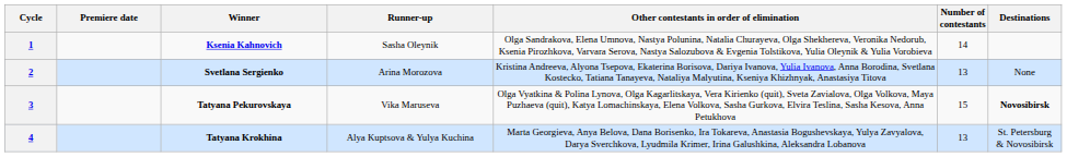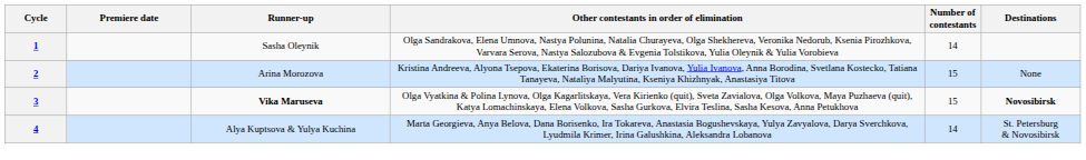 <table class="wikitable" style="font-size:90%; width:100%; text-align: center;">
 <tr>
 <th style="width:5%;">Cycle</th>
 <th style="width:10%;">Premiere date</th>
-<th width=16%>Winner</th>
 <th width=16%>Runner-up</th>
 <th style="width:43%;">Other contestants in order of elimination</th>
 <th style="width:3%;">Number of contestants</th>
 <th style="width:8%;">Destinations</th>
 </tr>
 <tr>
 <th><a href='#'>1</a></th>
 <td></td>
-<td><strong><a href='#'>Ksenia Kahnovich</a></strong></td>
 <td>Sasha Oleynik</td>
 <td>Olga Sandrakova, Elena Umnova, Nastya Polunina, Natalia Churayeva, Olga Shekhereva, Veronika Nedorub, Ksenia Pirozhkova, Varvara Serova, Nastya Salozubova & Evgenia Tolstikova, Yulia Oleynik & Yulia Vorobieva</td>
 <td>14</td>
 <td></td>
 </tr>
 <tr style="background: #D0E6FF;">
 <th><a href='#'>2</a></th>
 <td></td>
-<td><strong>Svetlana Sergienko</strong></td>
 <td>Arina Morozova</td>
 <td>Kristina Andreeva, Alyona Tsepova, Ekaterina Borisova, Dariya Ivanova, <a href='#'>Yulia Ivanova</a>, Anna Borodina, Svetlana Kostecko, Tatiana Tanayeva, Nataliya Malyutina, Kseniya Khizhnyak, Anastasiya Titova</td>
-<td>13</td>
+<td>15</td>
 <td>None</td>
 </tr>
 <tr>
 <th><a href='#'>3</a></th>
 <td></td>
-<td><strong>Tatyana Pekurovskaya</strong></td>
-<td>Vika Maruseva</td>
+<td><strong>Vika Maruseva</strong></td>
 <td>Olga Vyatkina & Polina Lynova, Olga Kagarlitskaya, Vera Kirienko (quit), Sveta Zavialova, Olga Volkova, Maya Puzhaeva (quit), Katya Lomachinskaya, Elena Volkova, Sasha Gurkova, Elvira Teslina, Sasha Kesova, Anna Petukhova</td>
 <td>15</td>
 <td><strong>Novosibirsk</strong></td>
 </tr>
 <tr style="background: #D0E6FF;">
 <th><a href='#'>4</a></th>
 <td></td>
-<td><strong>Tatyana Krokhina</strong></td>
 <td>Alya Kuptsova & Yulya Kuchina</td>
 <td>Marta Georgieva, Anya Belova, Dana Borisenko, Ira Tokareva, Anastasia Bogushevskaya, Yulya Zavyalova, Darya Sverchkova, Lyudmila Krimer, Irina Galushkina, Aleksandra Lobanova</td>
-<td>13</td>
+<td>14</td>
 <td>St. Petersburg<br> & Novosibirsk</td>
 </tr>
 </table>
